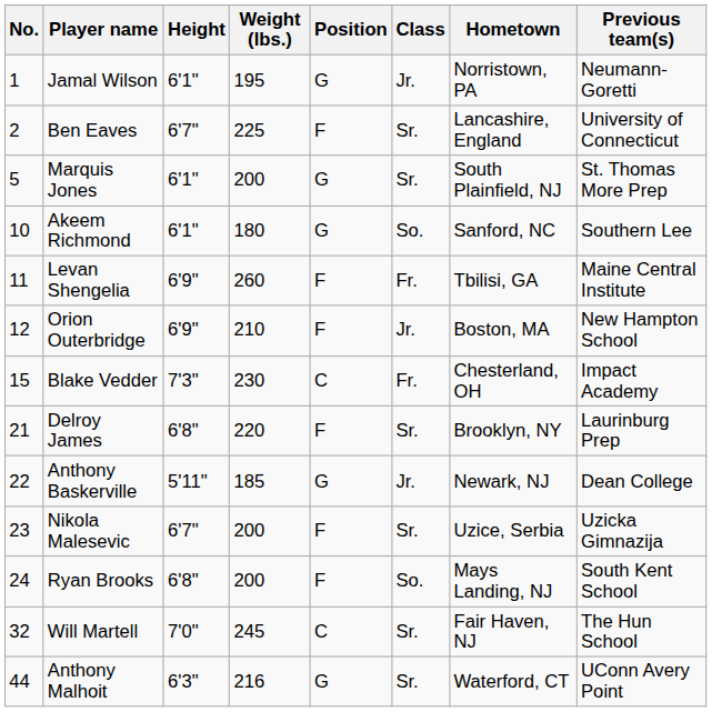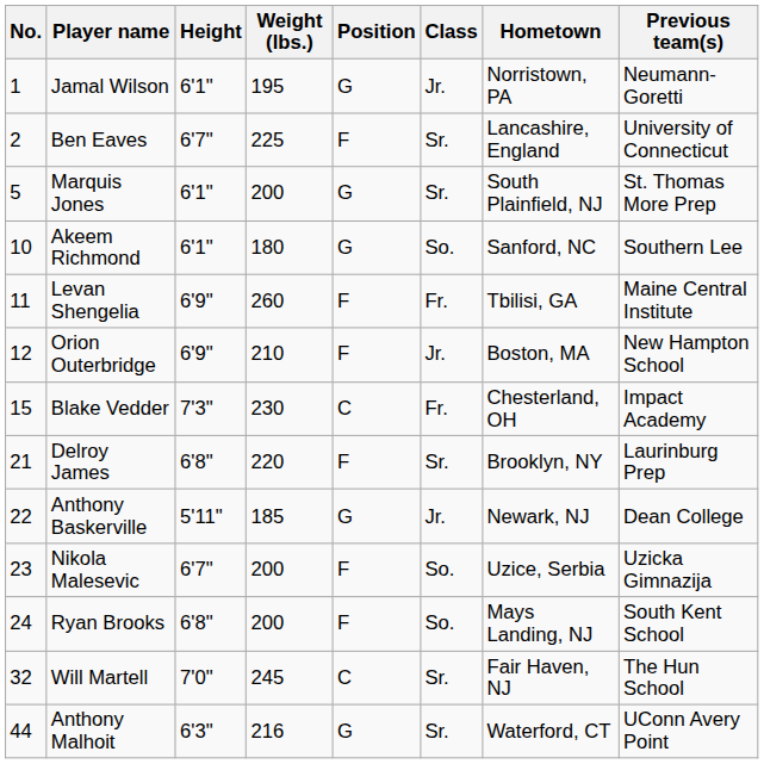 <table class="wikitable">
 <tr>
 <th>No.</th>
 <th>Player name</th>
 <th>Height</th>
 <th>Weight (lbs.)</th>
 <th>Position</th>
 <th>Class</th>
 <th>Hometown</th>
 <th>Previous team(s)</th>
 </tr>
 <tr>
 <td>1</td>
 <td>Jamal Wilson</td>
 <td>6'1"</td>
 <td>195</td>
 <td>G</td>
 <td>Jr.</td>
 <td>Norristown, PA</td>
 <td>Neumann-Goretti</td>
 </tr>
 <tr>
 <td>2</td>
 <td>Ben Eaves</td>
 <td>6'7"</td>
 <td>225</td>
 <td>F</td>
 <td>Sr.</td>
 <td>Lancashire, England</td>
 <td>University of Connecticut</td>
 </tr>
 <tr>
 <td>5</td>
 <td>Marquis Jones</td>
 <td>6'1"</td>
 <td>200</td>
 <td>G</td>
 <td>Sr.</td>
 <td>South Plainfield, NJ</td>
 <td>St. Thomas More Prep</td>
 </tr>
 <tr>
 <td>10</td>
 <td>Akeem Richmond</td>
 <td>6'1"</td>
 <td>180</td>
 <td>G</td>
 <td>So.</td>
 <td>Sanford, NC</td>
 <td>Southern Lee</td>
 </tr>
 <tr>
 <td>11</td>
 <td>Levan Shengelia</td>
 <td>6'9"</td>
 <td>260</td>
 <td>F</td>
 <td>Fr.</td>
 <td>Tbilisi, GA</td>
 <td>Maine Central Institute</td>
 </tr>
 <tr>
 <td>12</td>
 <td>Orion Outerbridge</td>
 <td>6'9"</td>
 <td>210</td>
 <td>F</td>
 <td>Jr.</td>
 <td>Boston, MA</td>
 <td>New Hampton School</td>
 </tr>
 <tr>
 <td>15</td>
 <td>Blake Vedder</td>
 <td>7'3"</td>
 <td>230</td>
 <td>C</td>
 <td>Fr.</td>
 <td>Chesterland, OH</td>
 <td>Impact Academy</td>
 </tr>
 <tr>
 <td>21</td>
 <td>Delroy James</td>
 <td>6'8"</td>
 <td>220</td>
 <td>F</td>
 <td>Sr.</td>
 <td>Brooklyn, NY</td>
 <td>Laurinburg Prep</td>
 </tr>
 <tr>
 <td>22</td>
 <td>Anthony Baskerville</td>
 <td>5'11"</td>
 <td>185</td>
 <td>G</td>
 <td>Jr.</td>
 <td>Newark, NJ</td>
 <td>Dean College</td>
 </tr>
 <tr>
 <td>23</td>
 <td>Nikola Malesevic</td>
 <td>6'7"</td>
 <td>200</td>
 <td>F</td>
-<td>Sr.</td>
+<td>So.</td>
 <td>Uzice, Serbia</td>
 <td>Uzicka Gimnazija</td>
 </tr>
 <tr>
 <td>24</td>
 <td>Ryan Brooks</td>
 <td>6'8"</td>
 <td>200</td>
 <td>F</td>
 <td>So.</td>
 <td>Mays Landing, NJ</td>
 <td>South Kent School</td>
 </tr>
 <tr>
 <td>32</td>
 <td>Will Martell</td>
 <td>7'0"</td>
 <td>245</td>
 <td>C</td>
 <td>Sr.</td>
 <td>Fair Haven, NJ</td>
 <td>The Hun School</td>
 </tr>
 <tr>
 <td>44</td>
 <td>Anthony Malhoit</td>
 <td>6'3"</td>
 <td>216</td>
 <td>G</td>
 <td>Sr.</td>
 <td>Waterford, CT</td>
 <td>UConn Avery Point</td>
 </tr>
 </table>
